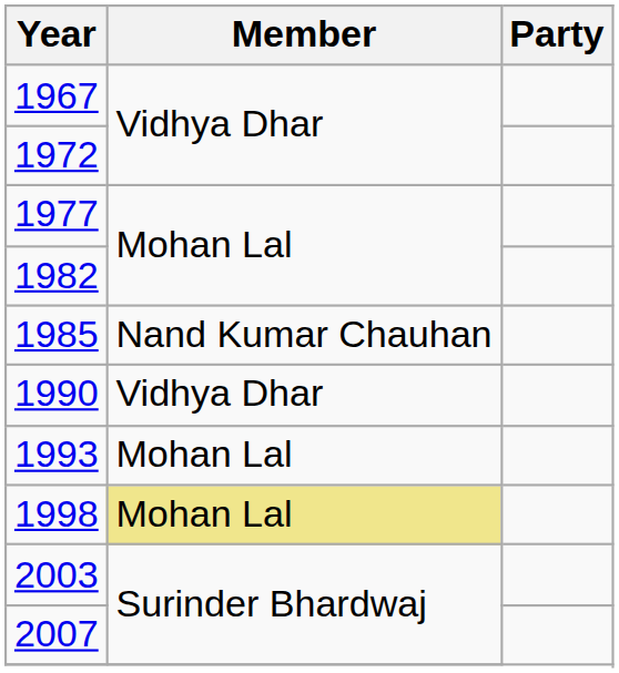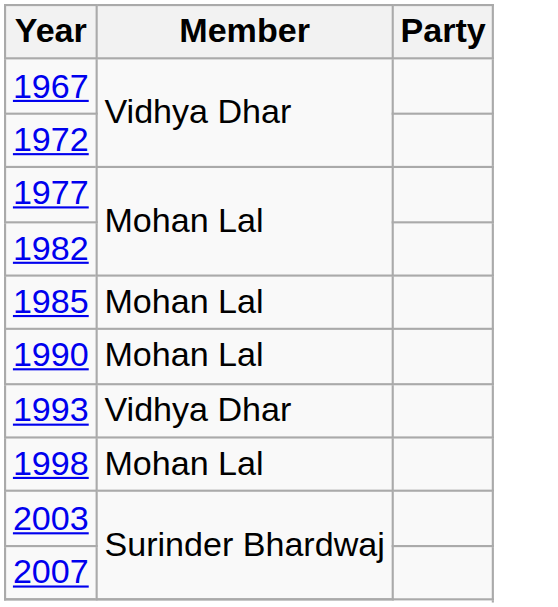 <table class="wikitable sortable">
 <tr>
 <th>Year</th>
 <th>Member</th>
 <th colspan="2">Party</th>
 </tr>
 <tr>
 <td><a href='#'>1967</a></td>
 <td rowspan=2>Vidhya Dhar</td>
 <td></td>
 </tr>
 <tr>
 <td><a href='#'>1972</a></td>
 </tr>
 <tr>
 <td><a href='#'>1977</a></td>
 <td rowspan=2>Mohan Lal</td>
 <td></td>
 </tr>
 <tr>
 <td><a href='#'>1982</a></td>
 <td></td>
 </tr>
 <tr>
 <td><a href='#'>1985</a></td>
-<td>Nand Kumar Chauhan</td>
+<td>Mohan Lal</td>
 <td></td>
 </tr>
 <tr>
 <td><a href='#'>1990</a></td>
+<td>Mohan Lal</td>
+<td></td>
+</tr>
+<tr>
+<td><a href='#'>1993</a></td>
 <td>Vidhya Dhar</td>
 <td></td>
 </tr>
 <tr>
-<td><a href='#'>1993</a></td>
+<td><a href='#'>1998</a></td>
 <td>Mohan Lal</td>
-<td></td>
-</tr>
-<tr>
-<td><a href='#'>1998</a></td>
-<td style="background: khaki;">Mohan Lal</td>
 <td></td>
 </tr>
 <tr>
 <td><a href='#'>2003</a></td>
 <td rowspan=2>Surinder Bhardwaj</td>
 <td></td>
 </tr>
 <tr>
 <td><a href='#'>2007</a></td>
 </tr>
 <tr>
 </tr>
 </table>
